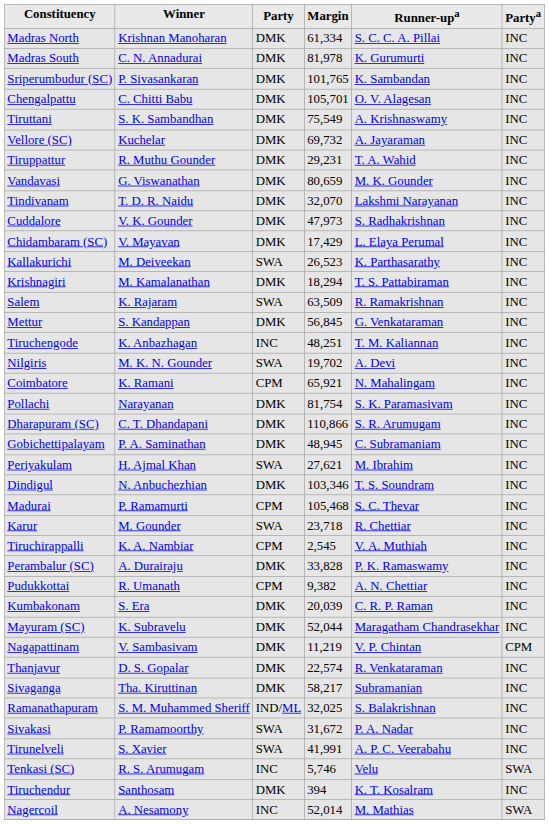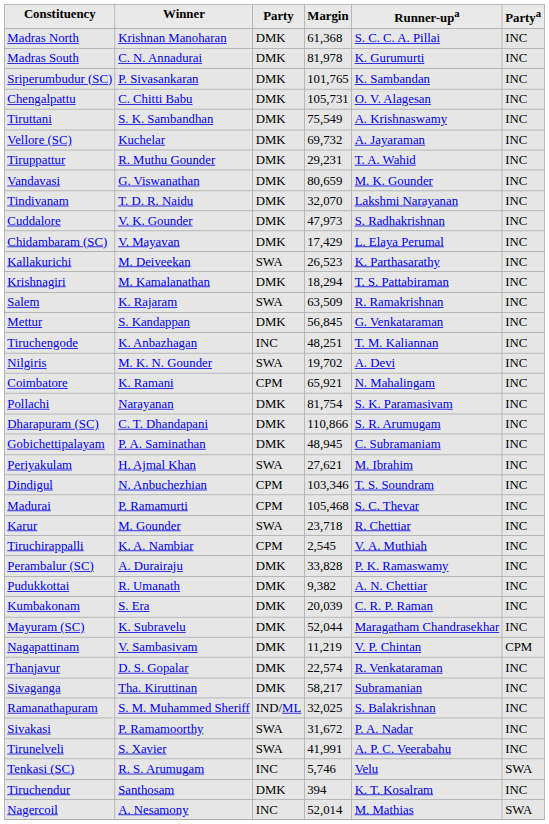 <table class="wikitable sortable">
 <tr>
 <th style="background-color:#E9E9E9" align=left valign=top>Constituency</th>
 <th style="background-color:#E9E9E9" align=left valign=top>Winner</th>
 <th style="background-color:#E9E9E9" align=right>Party</th>
 <th style="background-color:#E9E9E9" align=right>Margin</th>
 <th style="background-color:#E9E9E9" align=right>Runner-up<sup>a</sup></th>
 <th style="background-color:#E9E9E9" align=right>Party<sup>a</sup></th>
 </tr>
 <tr bgcolor=#E6E6E6>
 <td><a href='#'>Madras North</a></td>
 <td><a href='#'>Krishnan Manoharan</a></td>
 <td>DMK</td>
-<td>61,334</td>
+<td>61,368</td>
 <td><a href='#'>S. C. C. A. Pillai</a></td>
 <td>INC</td>
 </tr>
 <tr bgcolor=#E6E6E6>
 <td><a href='#'>Madras South</a></td>
 <td><a href='#'>C. N. Annadurai</a></td>
 <td>DMK</td>
 <td>81,978</td>
 <td><a href='#'>K. Gurumurti</a></td>
 <td>INC</td>
 </tr>
 <tr bgcolor=#E6E6E6>
 <td><a href='#'>Sriperumbudur (SC)</a></td>
 <td><a href='#'>P. Sivasankaran</a></td>
 <td>DMK</td>
 <td>101,765</td>
 <td><a href='#'>K. Sambandan</a></td>
 <td>INC</td>
 </tr>
 <tr bgcolor=#E6E6E6>
 <td><a href='#'>Chengalpattu</a></td>
 <td><a href='#'>C. Chitti Babu</a></td>
 <td>DMK</td>
-<td>105,701</td>
+<td>105,731</td>
 <td><a href='#'>O. V. Alagesan</a></td>
 <td>INC</td>
 </tr>
 <tr bgcolor=#E6E6E6>
 <td><a href='#'>Tiruttani</a></td>
 <td><a href='#'>S. K. Sambandhan</a></td>
 <td>DMK</td>
 <td>75,549</td>
 <td><a href='#'>A. Krishnaswamy</a></td>
 <td>INC</td>
 </tr>
 <tr bgcolor=#E6E6E6>
 <td><a href='#'>Vellore (SC)</a></td>
 <td><a href='#'>Kuchelar</a></td>
 <td>DMK</td>
 <td>69,732</td>
 <td><a href='#'>A. Jayaraman</a></td>
 <td>INC</td>
 </tr>
 <tr bgcolor=#E6E6E6>
 <td><a href='#'>Tiruppattur</a></td>
 <td><a href='#'>R. Muthu Gounder</a></td>
 <td>DMK</td>
 <td>29,231</td>
 <td><a href='#'>T. A. Wahid</a></td>
 <td>INC</td>
 </tr>
 <tr bgcolor=#E6E6E6>
 <td><a href='#'>Vandavasi</a></td>
 <td><a href='#'>G. Viswanathan</a></td>
 <td>DMK</td>
 <td>80,659</td>
 <td><a href='#'>M. K. Gounder</a></td>
 <td>INC</td>
 </tr>
 <tr bgcolor=#E6E6E6>
 <td><a href='#'>Tindivanam</a></td>
 <td><a href='#'>T. D. R. Naidu</a></td>
 <td>DMK</td>
 <td>32,070</td>
 <td><a href='#'>Lakshmi Narayanan</a></td>
 <td>INC</td>
 </tr>
 <tr bgcolor=#E6E6E6>
 <td><a href='#'>Cuddalore</a></td>
 <td><a href='#'>V. K. Gounder</a></td>
 <td>DMK</td>
 <td>47,973</td>
 <td><a href='#'>S. Radhakrishnan</a></td>
 <td>INC</td>
 </tr>
 <tr bgcolor=#E6E6E6>
 <td><a href='#'>Chidambaram (SC)</a></td>
 <td><a href='#'>V. Mayavan</a></td>
 <td>DMK</td>
 <td>17,429</td>
 <td><a href='#'>L. Elaya Perumal</a></td>
 <td>INC</td>
 </tr>
 <tr bgcolor=#E6E6E6>
 <td><a href='#'>Kallakurichi</a></td>
 <td><a href='#'>M. Deiveekan</a></td>
 <td>SWA</td>
 <td>26,523</td>
 <td><a href='#'>K. Parthasarathy</a></td>
 <td>INC</td>
 </tr>
 <tr bgcolor=#E6E6E6>
 <td><a href='#'>Krishnagiri</a></td>
 <td><a href='#'>M. Kamalanathan</a></td>
 <td>DMK</td>
 <td>18,294</td>
 <td><a href='#'>T. S. Pattabiraman</a></td>
 <td>INC</td>
 </tr>
 <tr bgcolor=#E6E6E6>
 <td><a href='#'>Salem</a></td>
 <td><a href='#'>K. Rajaram</a></td>
 <td>SWA</td>
 <td>63,509</td>
 <td><a href='#'>R. Ramakrishnan</a></td>
 <td>INC</td>
 </tr>
 <tr bgcolor=#E6E6E6>
 <td><a href='#'>Mettur</a></td>
 <td><a href='#'>S. Kandappan</a></td>
 <td>DMK</td>
 <td>56,845</td>
 <td><a href='#'>G. Venkataraman</a></td>
 <td>INC</td>
 </tr>
 <tr bgcolor=#E6E6E6>
 <td><a href='#'>Tiruchengode</a></td>
 <td><a href='#'>K. Anbazhagan</a></td>
 <td>INC</td>
 <td>48,251</td>
 <td><a href='#'>T. M. Kaliannan</a></td>
 <td>INC</td>
 </tr>
 <tr bgcolor=#E6E6E6>
 <td><a href='#'>Nilgiris</a></td>
 <td><a href='#'>M. K. N. Gounder</a></td>
 <td>SWA</td>
 <td>19,702</td>
 <td><a href='#'>A. Devi</a></td>
 <td>INC</td>
 </tr>
 <tr bgcolor=#E6E6E6>
 <td><a href='#'>Coimbatore</a></td>
 <td><a href='#'>K. Ramani</a></td>
 <td>CPM</td>
 <td>65,921</td>
 <td><a href='#'>N. Mahalingam</a></td>
 <td>INC</td>
 </tr>
 <tr bgcolor=#E6E6E6>
 <td><a href='#'>Pollachi</a></td>
 <td><a href='#'>Narayanan</a></td>
 <td>DMK</td>
 <td>81,754</td>
 <td><a href='#'>S. K. Paramasivam</a></td>
 <td>INC</td>
 </tr>
 <tr bgcolor=#E6E6E6>
 <td><a href='#'>Dharapuram (SC)</a></td>
 <td><a href='#'>C. T. Dhandapani</a></td>
 <td>DMK</td>
 <td>110,866</td>
 <td><a href='#'>S. R. Arumugam</a></td>
 <td>INC</td>
 </tr>
 <tr bgcolor=#E6E6E6>
 <td><a href='#'>Gobichettipalayam</a></td>
 <td><a href='#'>P. A. Saminathan</a></td>
 <td>DMK</td>
 <td>48,945</td>
 <td><a href='#'>C. Subramaniam</a></td>
 <td>INC</td>
 </tr>
 <tr bgcolor=#E6E6E6>
 <td><a href='#'>Periyakulam</a></td>
 <td><a href='#'>H. Ajmal Khan</a></td>
 <td>SWA</td>
 <td>27,621</td>
 <td><a href='#'>M. Ibrahim</a></td>
 <td>INC</td>
 </tr>
 <tr bgcolor=#E6E6E6>
 <td><a href='#'>Dindigul</a></td>
 <td><a href='#'>N. Anbuchezhian</a></td>
-<td>DMK</td>
+<td>CPM</td>
 <td>103,346</td>
 <td><a href='#'>T. S. Soundram</a></td>
 <td>INC</td>
 </tr>
 <tr bgcolor=#E6E6E6>
 <td><a href='#'>Madurai</a></td>
 <td><a href='#'>P. Ramamurti</a></td>
 <td>CPM</td>
 <td>105,468</td>
 <td><a href='#'>S. C. Thevar</a></td>
 <td>INC</td>
 </tr>
 <tr bgcolor=#E6E6E6>
 <td><a href='#'>Karur</a></td>
 <td><a href='#'>M. Gounder</a></td>
 <td>SWA</td>
 <td>23,718</td>
 <td><a href='#'>R. Chettiar</a></td>
 <td>INC</td>
 </tr>
 <tr bgcolor=#E6E6E6>
 <td><a href='#'>Tiruchirappalli</a></td>
 <td><a href='#'>K. A. Nambiar</a></td>
 <td>CPM</td>
 <td>2,545</td>
 <td><a href='#'>V. A. Muthiah</a></td>
 <td>INC</td>
 </tr>
 <tr bgcolor=#E6E6E6>
 <td><a href='#'>Perambalur (SC)</a></td>
 <td><a href='#'>A. Durairaju</a></td>
 <td>DMK</td>
 <td>33,828</td>
 <td><a href='#'>P. K. Ramaswamy</a></td>
 <td>INC</td>
 </tr>
 <tr bgcolor=#E6E6E6>
 <td><a href='#'>Pudukkottai</a></td>
 <td><a href='#'>R. Umanath</a></td>
-<td>CPM</td>
+<td>DMK</td>
 <td>9,382</td>
 <td><a href='#'>A. N. Chettiar</a></td>
 <td>INC</td>
 </tr>
 <tr bgcolor=#E6E6E6>
 <td><a href='#'>Kumbakonam</a></td>
 <td><a href='#'>S. Era</a></td>
 <td>DMK</td>
 <td>20,039</td>
 <td><a href='#'>C. R. P. Raman</a></td>
 <td>INC</td>
 </tr>
 <tr bgcolor=#E6E6E6>
 <td><a href='#'>Mayuram (SC)</a></td>
 <td><a href='#'>K. Subravelu</a></td>
 <td>DMK</td>
 <td>52,044</td>
 <td><a href='#'>Maragatham Chandrasekhar</a></td>
 <td>INC</td>
 </tr>
 <tr bgcolor=#E6E6E6>
 <td><a href='#'>Nagapattinam</a></td>
 <td><a href='#'>V. Sambasivam</a></td>
 <td>DMK</td>
 <td>11,219</td>
 <td><a href='#'>V. P. Chintan</a></td>
 <td>CPM</td>
 </tr>
 <tr bgcolor=#E6E6E6>
 <td><a href='#'>Thanjavur</a></td>
 <td><a href='#'>D. S. Gopalar</a></td>
 <td>DMK</td>
 <td>22,574</td>
 <td><a href='#'>R. Venkataraman</a></td>
 <td>INC</td>
 </tr>
 <tr bgcolor=#E6E6E6>
 <td><a href='#'>Sivaganga</a></td>
 <td><a href='#'>Tha. Kiruttinan</a></td>
 <td>DMK</td>
 <td>58,217</td>
 <td><a href='#'>Subramanian</a></td>
 <td>INC</td>
 </tr>
 <tr bgcolor=#E6E6E6>
 <td><a href='#'>Ramanathapuram</a></td>
 <td><a href='#'>S. M. Muhammed Sheriff</a></td>
 <td>IND/<a href='#'>ML</a></td>
 <td>32,025</td>
 <td><a href='#'>S. Balakrishnan</a></td>
 <td>INC</td>
 </tr>
 <tr bgcolor=#E6E6E6>
 <td><a href='#'>Sivakasi</a></td>
 <td><a href='#'>P. Ramamoorthy</a></td>
 <td>SWA</td>
 <td>31,672</td>
 <td><a href='#'>P. A. Nadar</a></td>
 <td>INC</td>
 </tr>
 <tr bgcolor=#E6E6E6>
 <td><a href='#'>Tirunelveli</a></td>
 <td><a href='#'>S. Xavier</a></td>
 <td>SWA</td>
 <td>41,991</td>
 <td><a href='#'>A. P. C. Veerabahu</a></td>
 <td>INC</td>
 </tr>
 <tr bgcolor=#E6E6E6>
 <td><a href='#'>Tenkasi (SC)</a></td>
 <td><a href='#'>R. S. Arumugam</a></td>
 <td>INC</td>
 <td>5,746</td>
 <td><a href='#'>Velu</a></td>
 <td>SWA</td>
 </tr>
 <tr bgcolor=#E6E6E6>
 <td><a href='#'>Tiruchendur</a></td>
 <td><a href='#'>Santhosam</a></td>
 <td>DMK</td>
 <td>394</td>
 <td><a href='#'>K. T. Kosalram</a></td>
 <td>INC</td>
 </tr>
 <tr bgcolor=#E6E6E6>
 <td><a href='#'>Nagercoil</a></td>
 <td><a href='#'>A. Nesamony</a></td>
 <td>INC</td>
 <td>52,014</td>
 <td><a href='#'>M. Mathias</a></td>
 <td>SWA</td>
 </tr>
 <tr>
 </tr>
 </table>
